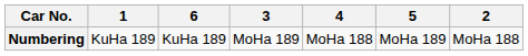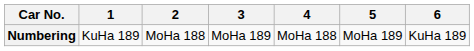 <table class="wikitable">
 <tr>
 <th>Car No.</th>
 <th>1</th>
-<th>6</th>
+<th>2</th>
 <th>3</th>
 <th>4</th>
 <th>5</th>
-<th>2</th>
+<th>6</th>
 </tr>
 <tr>
 <th>Numbering</th>
 <td>KuHa 189</td>
-<td>KuHa 189</td>
+<td>MoHa 188</td>
 <td>MoHa 189</td>
 <td>MoHa 188</td>
 <td>MoHa 189</td>
-<td>MoHa 188</td>
+<td>KuHa 189</td>
 </tr>
 </table>
